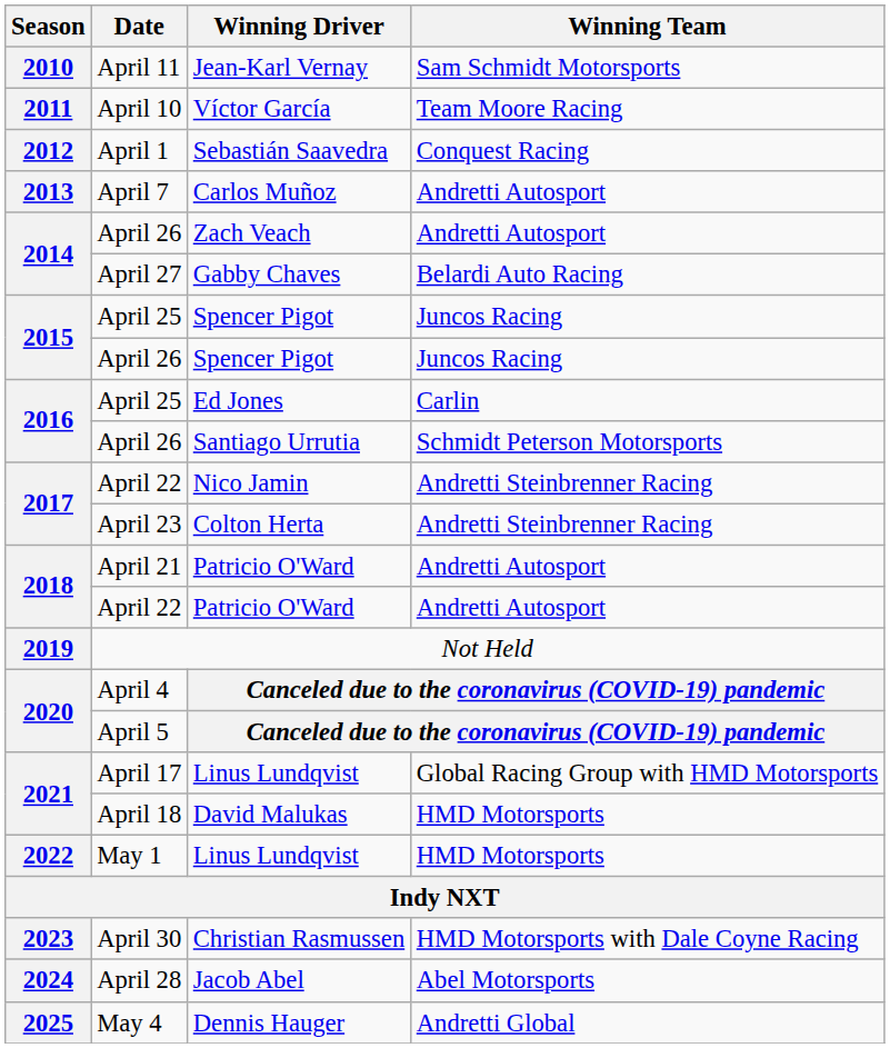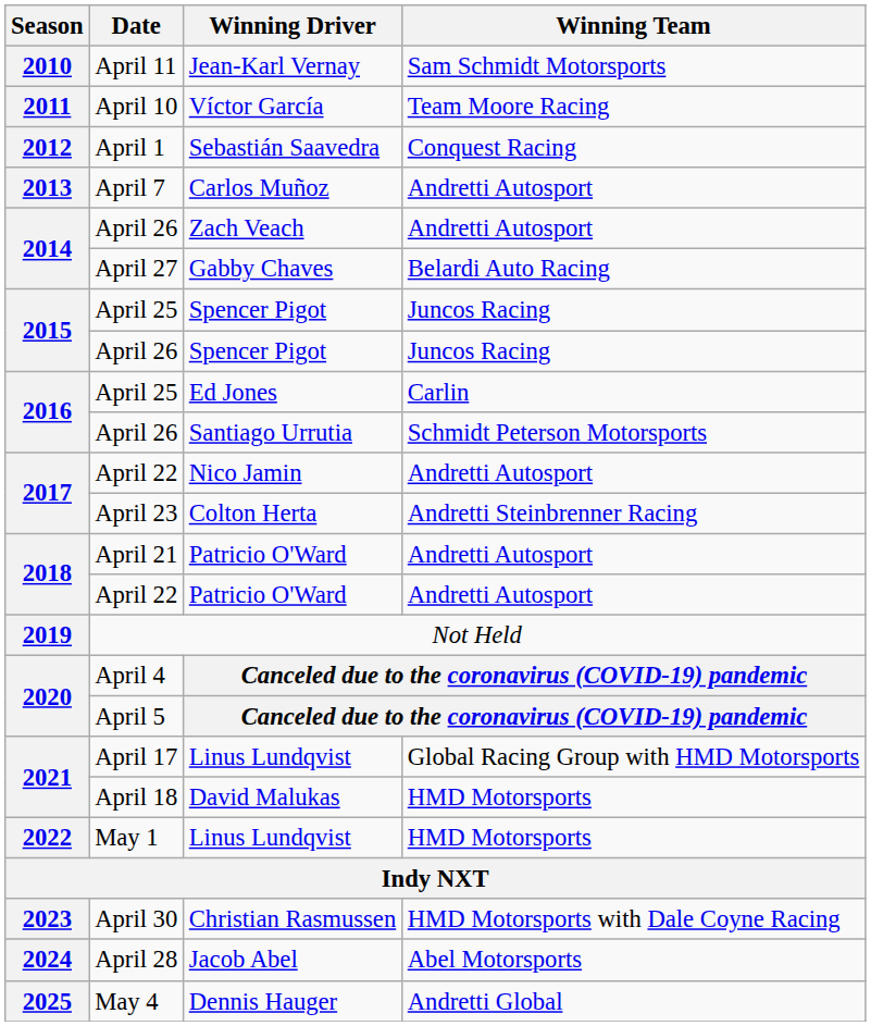 <table class="wikitable" style="font-size: 95%;">
 <tr>
 <th>Season</th>
 <th>Date</th>
 <th>Winning Driver</th>
 <th>Winning Team</th>
 </tr>
 <tr>
 <th><a href='#'>2010</a></th>
 <td>April 11</td>
 <td> <a href='#'>Jean-Karl Vernay</a></td>
 <td><a href='#'>Sam Schmidt Motorsports</a></td>
 </tr>
 <tr>
 <th><a href='#'>2011</a></th>
 <td>April 10</td>
 <td> <a href='#'>Víctor García</a></td>
 <td><a href='#'>Team Moore Racing</a></td>
 </tr>
 <tr>
 <th><a href='#'>2012</a></th>
 <td>April 1</td>
 <td> <a href='#'>Sebastián Saavedra</a></td>
 <td><a href='#'>Conquest Racing</a></td>
 </tr>
 <tr>
 <th><a href='#'>2013</a></th>
 <td>April 7</td>
 <td> <a href='#'>Carlos Muñoz</a></td>
 <td><a href='#'>Andretti Autosport</a></td>
 </tr>
 <tr>
 <th rowspan=2><a href='#'>2014</a></th>
 <td>April 26</td>
 <td> <a href='#'>Zach Veach</a></td>
 <td><a href='#'>Andretti Autosport</a></td>
 </tr>
 <tr>
 <td>April 27</td>
 <td> <a href='#'>Gabby Chaves</a></td>
 <td><a href='#'>Belardi Auto Racing</a></td>
 </tr>
 <tr>
 <th rowspan=2><a href='#'>2015</a></th>
 <td>April 25</td>
 <td> <a href='#'>Spencer Pigot</a></td>
 <td><a href='#'>Juncos Racing</a></td>
 </tr>
 <tr>
 <td>April 26</td>
 <td> <a href='#'>Spencer Pigot</a></td>
 <td><a href='#'>Juncos Racing</a></td>
 </tr>
 <tr>
 <th rowspan=2><a href='#'>2016</a></th>
 <td>April 25</td>
 <td> <a href='#'>Ed Jones</a></td>
 <td><a href='#'>Carlin</a></td>
 </tr>
 <tr>
 <td>April 26</td>
 <td> <a href='#'>Santiago Urrutia</a></td>
 <td><a href='#'>Schmidt Peterson Motorsports</a></td>
 </tr>
 <tr>
 <th rowspan=2><a href='#'>2017</a></th>
 <td>April 22</td>
 <td> <a href='#'>Nico Jamin</a></td>
-<td><a href='#'>Andretti Steinbrenner Racing</a></td>
+<td><a href='#'>Andretti Autosport</a></td>
 </tr>
 <tr>
 <td>April 23</td>
 <td> <a href='#'>Colton Herta</a></td>
 <td><a href='#'>Andretti Steinbrenner Racing</a></td>
 </tr>
 <tr>
 <th rowspan="2"><a href='#'>2018</a></th>
 <td>April 21</td>
 <td> <a href='#'>Patricio O'Ward</a></td>
 <td><a href='#'>Andretti Autosport</a></td>
 </tr>
 <tr>
 <td>April 22</td>
 <td> <a href='#'>Patricio O'Ward</a></td>
 <td><a href='#'>Andretti Autosport</a></td>
 </tr>
 <tr>
 <th><a href='#'>2019</a></th>
 <td colspan="10" align=center><em>Not Held</em></td>
 </tr>
 <tr>
 <th rowspan="2"><a href='#'>2020</a></th>
 <td>April 4</td>
 <th colspan=10><em>Canceled due to the <a href='#'>coronavirus (COVID-19) pandemic</a></em></th>
 </tr>
 <tr>
 <td>April 5</td>
 <th colspan=10><em>Canceled due to the <a href='#'>coronavirus (COVID-19) pandemic</a></em></th>
 </tr>
 <tr>
 <th rowspan="2"><a href='#'>2021</a></th>
 <td>April 17</td>
 <td> <a href='#'>Linus Lundqvist</a></td>
 <td>Global Racing Group with <a href='#'>HMD Motorsports</a></td>
 </tr>
 <tr>
 <td>April 18</td>
 <td> <a href='#'>David Malukas</a></td>
 <td><a href='#'>HMD Motorsports</a></td>
 </tr>
 <tr>
 <th><a href='#'>2022</a></th>
 <td>May 1</td>
 <td> <a href='#'>Linus Lundqvist</a></td>
 <td><a href='#'>HMD Motorsports</a></td>
 </tr>
 <tr>
 <th colspan=4>Indy NXT</th>
 </tr>
 <tr>
 <th><a href='#'>2023</a></th>
 <td>April 30</td>
 <td> <a href='#'>Christian Rasmussen</a></td>
 <td><a href='#'>HMD Motorsports</a> with <a href='#'>Dale Coyne Racing</a></td>
 </tr>
 <tr>
 <th><a href='#'>2024</a></th>
 <td>April 28</td>
 <td> <a href='#'>Jacob Abel</a></td>
 <td><a href='#'>Abel Motorsports</a></td>
 </tr>
 <tr>
 <th><a href='#'>2025</a></th>
 <td>May 4</td>
 <td> <a href='#'>Dennis Hauger</a></td>
 <td><a href='#'>Andretti Global</a></td>
 </tr>
 </table>
